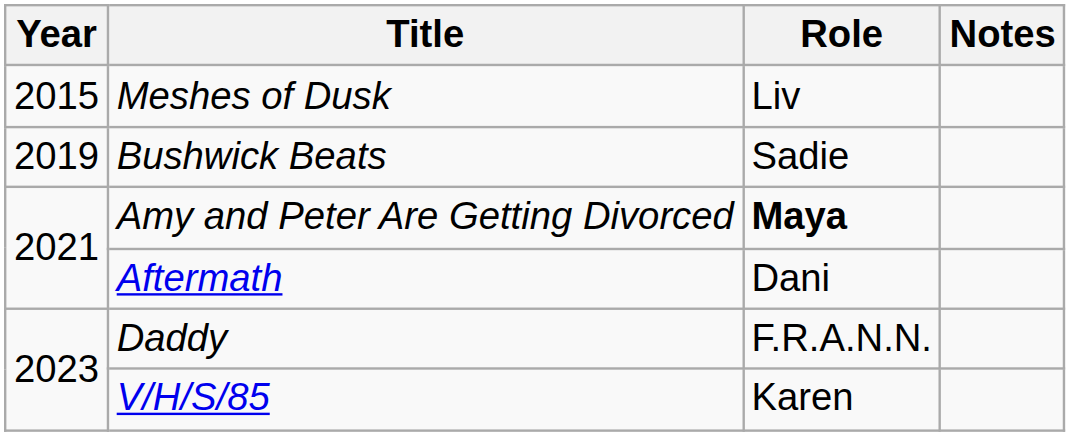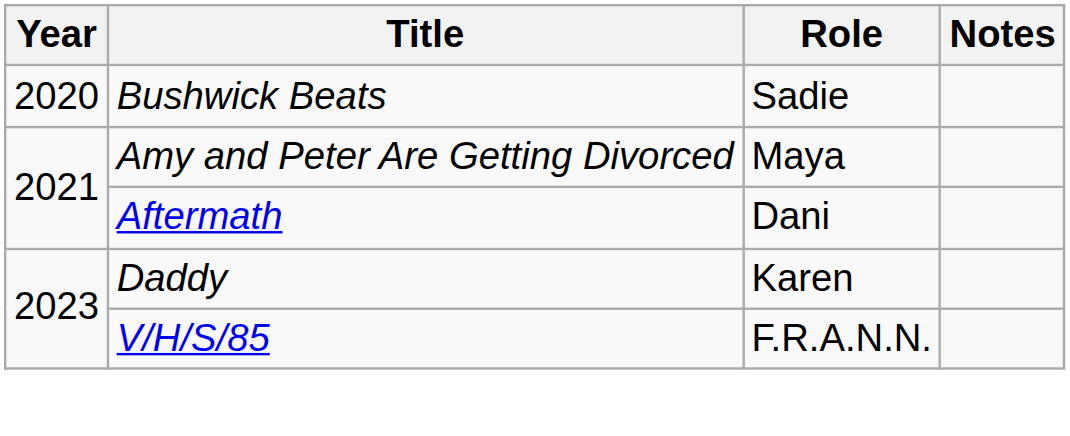 <table class="wikitable sortable">
 <tr>
 <th>Year</th>
 <th>Title</th>
 <th>Role</th>
 <th class="unsortable">Notes</th>
 </tr>
 <tr>
-<td>2015</td>
-<td><em>Meshes of Dusk</em></td>
-<td>Liv</td>
-<td></td>
-</tr>
-<tr>
-<td>2019</td>
+<td>2020</td>
 <td><em>Bushwick Beats</em></td>
 <td>Sadie</td>
 <td></td>
 </tr>
 <tr>
 <td rowspan="2">2021</td>
 <td><em>Amy and Peter Are Getting Divorced</em></td>
-<td><strong>Maya</strong></td>
+<td>Maya</td>
 <td></td>
 </tr>
 <tr>
 <td><em><a href='#'>Aftermath</a></em></td>
 <td>Dani</td>
 <td></td>
 </tr>
 <tr>
 <td rowspan="2">2023</td>
 <td><em>Daddy</em></td>
-<td>F.R.A.N.N.</td>
+<td>Karen</td>
 <td></td>
 </tr>
 <tr>
 <td><em><a href='#'>V/H/S/85</a></em></td>
-<td>Karen</td>
+<td>F.R.A.N.N.</td>
 <td></td>
 </tr>
 </table>
